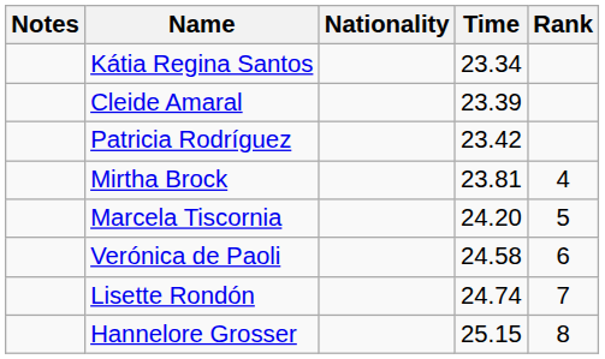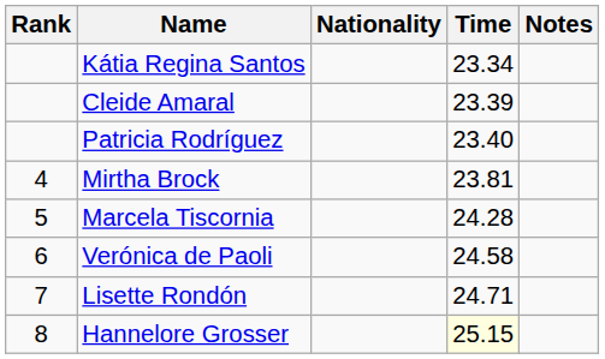 <table class="wikitable sortable" style="text-align:center">
 <tr>
-<th>Notes</th>
+<th>Rank</th>
 <th>Name</th>
 <th>Nationality</th>
 <th>Time</th>
-<th>Rank</th>
+<th>Notes</th>
 </tr>
 <tr>
 <td></td>
 <td align=left><a href='#'>Kátia Regina Santos</a></td>
 <td align=left></td>
 <td>23.34</td>
 <td></td>
 </tr>
 <tr>
 <td></td>
 <td align=left><a href='#'>Cleide Amaral</a></td>
 <td align=left></td>
 <td>23.39</td>
 <td></td>
 </tr>
 <tr>
 <td></td>
 <td align=left><a href='#'>Patricia Rodríguez</a></td>
 <td align=left></td>
-<td>23.42</td>
+<td>23.40</td>
 <td></td>
 </tr>
 <tr>
-<td></td>
+<td>4</td>
 <td align=left><a href='#'>Mirtha Brock</a></td>
 <td align=left></td>
 <td>23.81</td>
-<td>4</td>
+<td></td>
 </tr>
 <tr>
-<td></td>
+<td>5</td>
 <td align=left><a href='#'>Marcela Tiscornia</a></td>
 <td align=left></td>
-<td>24.20</td>
-<td>5</td>
+<td>24.28</td>
+<td></td>
 </tr>
 <tr>
-<td></td>
+<td>6</td>
 <td align=left><a href='#'>Verónica de Paoli</a></td>
 <td align=left></td>
 <td>24.58</td>
-<td>6</td>
+<td></td>
 </tr>
 <tr>
-<td></td>
+<td>7</td>
 <td align=left><a href='#'>Lisette Rondón</a></td>
 <td align=left></td>
-<td>24.74</td>
-<td>7</td>
+<td>24.71</td>
+<td></td>
 </tr>
 <tr>
-<td></td>
+<td>8</td>
 <td align=left><a href='#'>Hannelore Grosser</a></td>
 <td align=left></td>
-<td>25.15</td>
-<td>8</td>
+<td style="background: lightyellow;">25.15</td>
+<td></td>
 </tr>
 </table>
